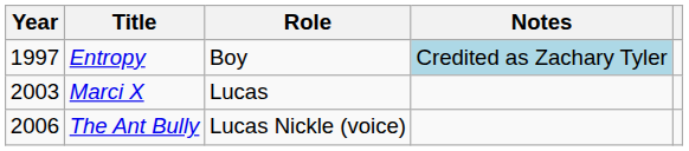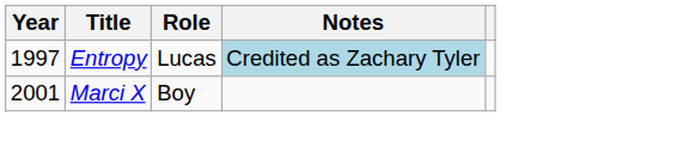 <table class="wikitable sortable">
 <tr>
 <th>Year</th>
 <th>Title</th>
 <th>Role</th>
 <th>Notes</th>
 <th></th>
 </tr>
 <tr>
 <td>1997</td>
 <td><em><a href='#'>Entropy</a></em></td>
-<td>Boy</td>
+<td>Lucas</td>
 <td style="background: lightblue;">Credited as Zachary Tyler</td>
 <td></td>
 </tr>
 <tr>
-<td>2003</td>
+<td>2001</td>
 <td><em><a href='#'>Marci X</a></em></td>
-<td>Lucas</td>
-<td></td>
-<td></td>
-</tr>
-<tr>
-<td>2006</td>
-<td><em><a href='#'>The Ant Bully</a></em></td>
-<td>Lucas Nickle (voice)</td>
+<td>Boy</td>
 <td></td>
 <td></td>
 </tr>
 </table>
